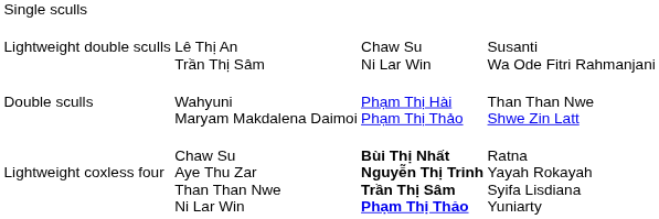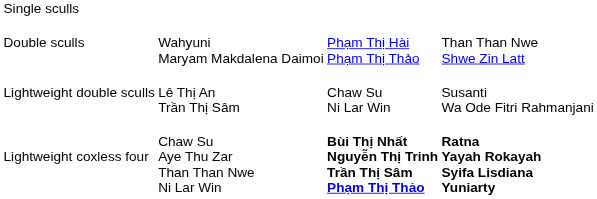 <table>
 <tr>
 <td>Single sculls</td>
 <td></td>
 <td nowrap></td>
 <td></td>
 </tr>
 <tr>
+<td>Double sculls</td>
+<td nowrap><br>Wahyuni<br>Maryam Makdalena Daimoi</td>
+<td><br><a href='#'>Phạm Thị Hài</a><br><a href='#'>Phạm Thị Thảo</a></td>
+<td><br>Than Than Nwe<br><a href='#'>Shwe Zin Latt</a></td>
+</tr>
+<tr>
 <td>Lightweight double sculls</td>
 <td><br>Lê Thị An<br>Trần Thị Sâm</td>
 <td><br>Chaw Su<br>Ni Lar Win</td>
 <td nowrap><br>Susanti<br>Wa Ode Fitri Rahmanjani</td>
 </tr>
 <tr>
-<td>Double sculls</td>
-<td nowrap><br>Wahyuni<br>Maryam Makdalena Daimoi</td>
-<td><br><a href='#'>Phạm Thị Hài</a><br><a href='#'>Phạm Thị Thảo</a></td>
-<td><br>Than Than Nwe<br><a href='#'>Shwe Zin Latt</a></td>
-</tr>
-<tr>
 <td>Lightweight coxless four</td>
 <td><br>Chaw Su<br>Aye Thu Zar<br>Than Than Nwe<br>Ni Lar Win</td>
 <td><strong><br>Bùi Thị Nhất<br>Nguyễn Thị Trinh<br>Trần Thị Sâm<br><a href='#'>Phạm Thị Thảo</a></strong></td>
-<td><br>Ratna<br>Yayah Rokayah<br>Syifa Lisdiana<br>Yuniarty</td>
+<td><strong><br>Ratna<br>Yayah Rokayah<br>Syifa Lisdiana<br>Yuniarty</strong></td>
 </tr>
 </table>
